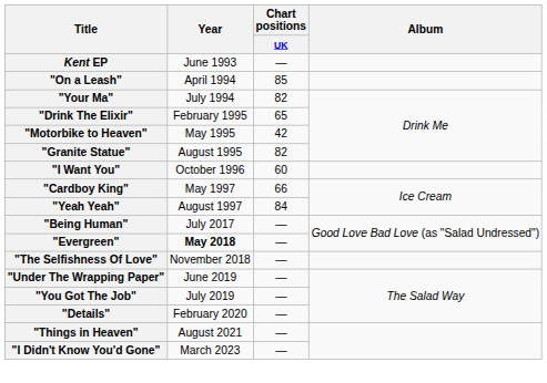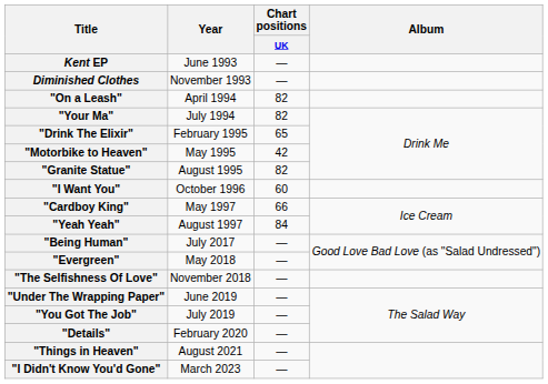 <table class="wikitable plainrowheaders" style="text-align:center;">
 <tr>
 <th rowspan="2">Title</th>
 <th rowspan="2">Year</th>
 <th colspan="1">Chart positions</th>
 <th rowspan="2">Album</th>
 </tr>
 <tr>
 <th width="35"><small><a href='#'>UK</a></small></th>
 </tr>
 <tr>
 <th scope="row"><em>Kent</em> EP</th>
 <td>June 1993</td>
 <td align="center">—</td>
 <td></td>
 </tr>
 <tr>
+<th scope="row"><em>Diminished Clothes</em></th>
+<td>November 1993</td>
+<td align="center">—</td>
+<td></td>
+</tr>
+<tr>
 <th scope="row">"On a Leash"</th>
 <td>April 1994</td>
-<td align="center">85</td>
+<td align="center">82</td>
 <td></td>
 </tr>
 <tr>
 <th scope="row">"Your Ma"</th>
 <td>July 1994</td>
 <td align="center">82</td>
 <td rowspan="4"><em>Drink Me</em></td>
 </tr>
 <tr>
 <th scope="row">"Drink The Elixir"</th>
 <td>February 1995</td>
 <td align="center">65</td>
 </tr>
 <tr>
 <th scope="row">"Motorbike to Heaven"</th>
 <td>May 1995</td>
 <td align="center">42</td>
 </tr>
 <tr>
 <th scope="row">"Granite Statue"</th>
 <td>August 1995</td>
 <td align="center">82</td>
 </tr>
 <tr>
 <th scope="row">"I Want You"</th>
 <td>October 1996</td>
 <td align="center">60</td>
 <td></td>
 </tr>
 <tr>
 <th scope="row">"Cardboy King"</th>
 <td>May 1997</td>
 <td align="center">66</td>
 <td rowspan="2"><em>Ice Cream</em></td>
 </tr>
 <tr>
 <th scope="row">"Yeah Yeah"</th>
 <td>August 1997</td>
 <td align="center">84</td>
 </tr>
 <tr>
 <th scope="row">"Being Human"</th>
 <td>July 2017</td>
 <td align="center">—</td>
 <td rowspan="2"><em>Good Love Bad Love</em> (as "Salad Undressed")</td>
 </tr>
 <tr>
 <th scope="row">"Evergreen"</th>
-<td><strong>May 2018</strong></td>
+<td>May 2018</td>
 <td align="center">—</td>
 </tr>
 <tr>
 <th scope="row">"The Selfishness Of Love"</th>
 <td>November 2018</td>
 <td align="center">—</td>
 <td></td>
 </tr>
 <tr>
 <th scope="row">"Under The Wrapping Paper"</th>
 <td>June 2019</td>
 <td align="center">—</td>
 <td rowspan="3"><em>The Salad Way</em></td>
 </tr>
 <tr>
 <th scope="row">"You Got The Job"</th>
 <td>July 2019</td>
 <td align="center">—</td>
 </tr>
 <tr>
 <th scope="row">"Details"</th>
 <td>February 2020</td>
 <td align="center">—</td>
 </tr>
 <tr>
 <th scope="row">"Things in Heaven"</th>
 <td>August 2021</td>
 <td align="center">—</td>
 </tr>
 <tr>
 <th scope="row">"I Didn't Know You'd Gone"</th>
 <td>March 2023</td>
 <td align="center">—</td>
 </tr>
 </table>
